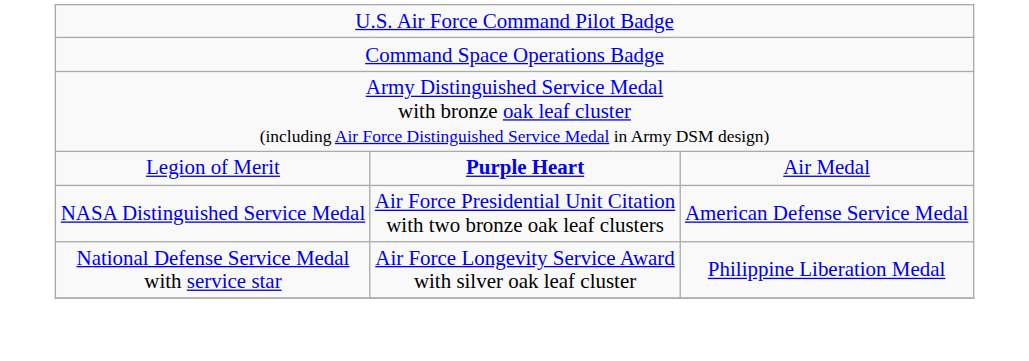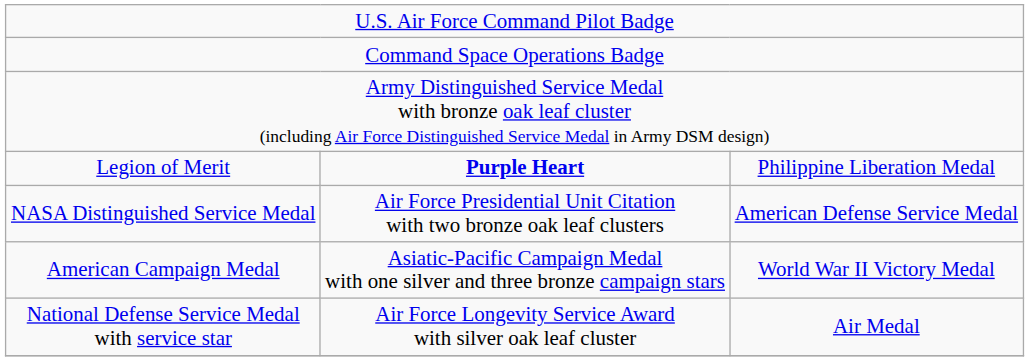 <table class="wikitable" style="margin:1em auto; text-align:center;">
 <tr>
 <td colspan="3"><a href='#'>U.S. Air Force Command Pilot Badge</a></td>
 </tr>
 <tr>
 <td colspan="3"><a href='#'>Command Space Operations Badge</a></td>
 </tr>
 <tr>
 <td colspan="3"><a href='#'>Army Distinguished Service Medal</a><br>with bronze <a href='#'>oak leaf cluster</a><br><small>(including <a href='#'>Air Force Distinguished Service Medal</a> in Army DSM design)</small></td>
 </tr>
 <tr>
 <td><a href='#'>Legion of Merit</a></td>
 <td><strong><a href='#'>Purple Heart</a></strong></td>
-<td><a href='#'>Air Medal</a></td>
+<td><a href='#'>Philippine Liberation Medal</a></td>
 </tr>
 <tr>
 <td><a href='#'>NASA Distinguished Service Medal</a></td>
 <td><a href='#'>Air Force Presidential Unit Citation</a> <br>with two bronze oak leaf clusters</td>
 <td><a href='#'>American Defense Service Medal</a></td>
 </tr>
 <tr>
+<td><a href='#'>American Campaign Medal</a></td>
+<td><a href='#'>Asiatic-Pacific Campaign Medal</a><br>with one silver and three bronze <a href='#'>campaign stars</a></td>
+<td><a href='#'>World War II Victory Medal</a></td>
+</tr>
+<tr>
 <td><a href='#'>National Defense Service Medal</a><br>with <a href='#'>service star</a></td>
 <td><a href='#'>Air Force Longevity Service Award</a><br>with silver oak leaf cluster</td>
-<td><a href='#'>Philippine Liberation Medal</a></td>
+<td><a href='#'>Air Medal</a></td>
 </tr>
 <tr>
 </tr>
 </table>
